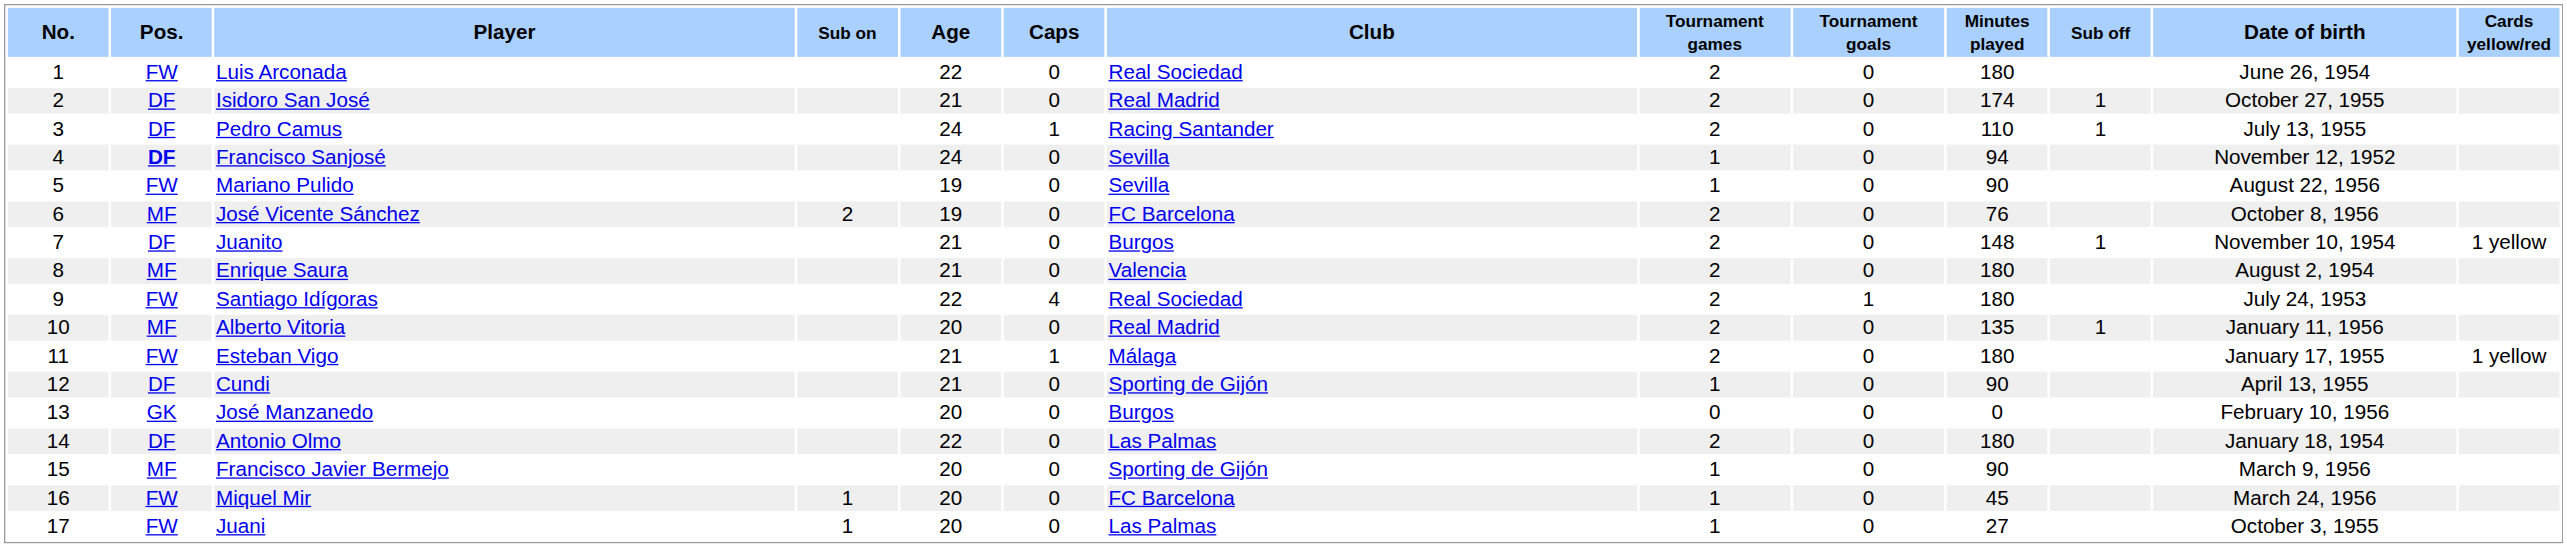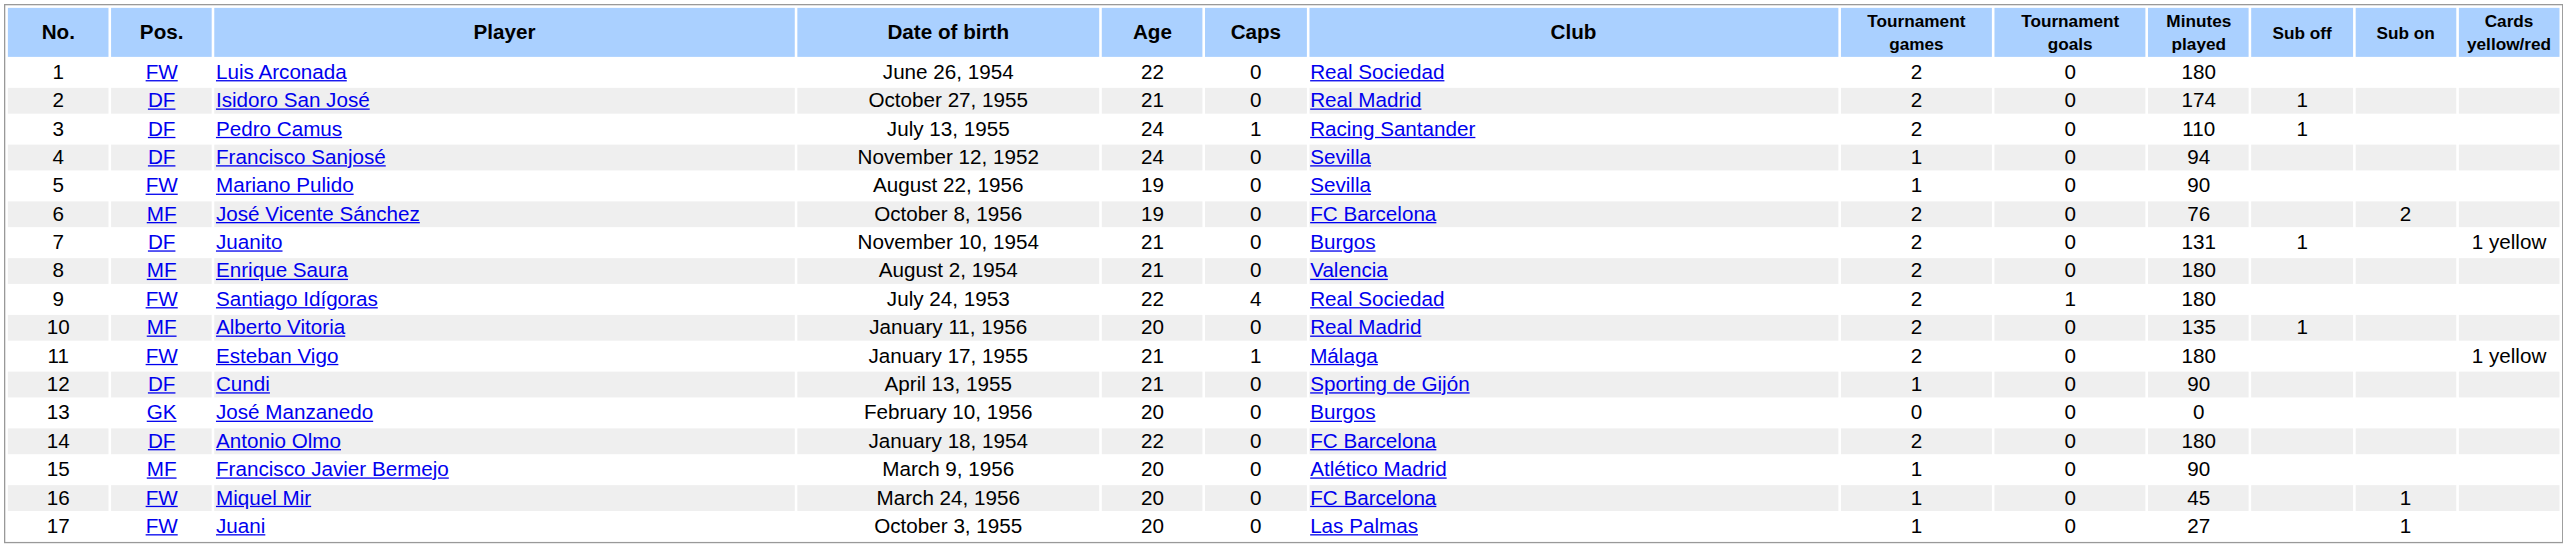 <table border="0" width="100%" style="border: 1px solid #999; background-color:#FFFFFF; text-align:center">
 <tr align="center" bgcolor="#AAD0FF">
 <th width=4%>No.</th>
 <th width=4%>Pos.</th>
 <th width=23%>Player</th>
-<th width=4%><small>Sub on</small></th>
+<th width=12%>Date of birth</th>
 <th width=4%>Age</th>
 <th width=4%>Caps</th>
 <th width=21%>Club</th>
 <th width=6%><small>Tournament<br>games</small></th>
 <th width=6%><small>Tournament<br>goals</small></th>
 <th width=4%><small>Minutes<br>played</small></th>
 <th width=4%><small>Sub off</small></th>
-<th width=12%>Date of birth</th>
+<th width=4%><small>Sub on</small></th>
 <th width=4%><small>Cards<br>yellow/red</small></th>
 </tr>
 <tr>
 <td>1</td>
 <td><a href='#'>FW</a></td>
 <td align="left"><a href='#'>Luis Arconada</a></td>
-<td></td>
+<td>June 26, 1954</td>
 <td>22</td>
 <td>0</td>
 <td align="left"> <a href='#'>Real Sociedad</a></td>
 <td>2</td>
 <td>0</td>
 <td>180</td>
 <td></td>
-<td>June 26, 1954</td>
+<td></td>
 <td></td>
 </tr>
 <tr bgcolor="#EFEFEF">
 <td>2</td>
 <td><a href='#'>DF</a></td>
 <td align="left"><a href='#'>Isidoro San José</a></td>
-<td></td>
+<td>October 27, 1955</td>
 <td>21</td>
 <td>0</td>
 <td align="left"> <a href='#'>Real Madrid</a></td>
 <td>2</td>
 <td>0</td>
 <td>174</td>
 <td>1</td>
-<td>October 27, 1955</td>
+<td></td>
 <td></td>
 </tr>
 <tr>
 <td>3</td>
 <td><a href='#'>DF</a></td>
 <td align="left"><a href='#'>Pedro Camus</a></td>
-<td></td>
+<td>July 13, 1955</td>
 <td>24</td>
 <td>1</td>
 <td align="left"> <a href='#'>Racing Santander</a></td>
 <td>2</td>
 <td>0</td>
 <td>110</td>
 <td>1</td>
-<td>July 13, 1955</td>
+<td></td>
 <td></td>
 </tr>
 <tr bgcolor="#EFEFEF">
 <td>4</td>
-<td><strong><a href='#'>DF</a></strong></td>
+<td><a href='#'>DF</a></td>
 <td align="left"><a href='#'>Francisco Sanjosé</a></td>
-<td></td>
+<td>November 12, 1952</td>
 <td>24</td>
 <td>0</td>
 <td align="left"> <a href='#'>Sevilla</a></td>
 <td>1</td>
 <td>0</td>
 <td>94</td>
 <td></td>
-<td>November 12, 1952</td>
+<td></td>
 <td></td>
 </tr>
 <tr>
 <td>5</td>
 <td><a href='#'>FW</a></td>
 <td align="left"><a href='#'>Mariano Pulido</a></td>
-<td></td>
+<td>August 22, 1956</td>
 <td>19</td>
 <td>0</td>
 <td align="left"> <a href='#'>Sevilla</a></td>
 <td>1</td>
 <td>0</td>
 <td>90</td>
 <td></td>
-<td>August 22, 1956</td>
+<td></td>
 <td></td>
 </tr>
 <tr bgcolor="#EFEFEF">
 <td>6</td>
 <td><a href='#'>MF</a></td>
 <td align="left"><a href='#'>José Vicente Sánchez</a></td>
-<td>2</td>
+<td>October 8, 1956</td>
 <td>19</td>
 <td>0</td>
 <td align="left"> <a href='#'>FC Barcelona</a></td>
 <td>2</td>
 <td>0</td>
 <td>76</td>
 <td></td>
-<td>October 8, 1956</td>
+<td>2</td>
 <td></td>
 </tr>
 <tr>
 <td>7</td>
 <td><a href='#'>DF</a></td>
 <td align="left"><a href='#'>Juanito</a></td>
-<td></td>
+<td>November 10, 1954</td>
 <td>21</td>
 <td>0</td>
 <td align="left"> <a href='#'>Burgos</a></td>
 <td>2</td>
 <td>0</td>
-<td>148</td>
+<td>131</td>
 <td>1</td>
-<td>November 10, 1954</td>
+<td></td>
 <td>1 yellow</td>
 </tr>
 <tr bgcolor="#EFEFEF">
 <td>8</td>
 <td><a href='#'>MF</a></td>
 <td align="left"><a href='#'>Enrique Saura</a></td>
-<td></td>
+<td>August 2, 1954</td>
 <td>21</td>
 <td>0</td>
 <td align="left"> <a href='#'>Valencia</a></td>
 <td>2</td>
 <td>0</td>
 <td>180</td>
 <td></td>
-<td>August 2, 1954</td>
+<td></td>
 <td></td>
 </tr>
 <tr>
 <td>9</td>
 <td><a href='#'>FW</a></td>
 <td align="left"><a href='#'>Santiago Idígoras</a></td>
-<td></td>
+<td>July 24, 1953</td>
 <td>22</td>
 <td>4</td>
 <td align="left"> <a href='#'>Real Sociedad</a></td>
 <td>2</td>
 <td>1</td>
 <td>180</td>
 <td></td>
-<td>July 24, 1953</td>
+<td></td>
 <td></td>
 </tr>
 <tr bgcolor="#EFEFEF">
 <td>10</td>
 <td><a href='#'>MF</a></td>
 <td align="left"><a href='#'>Alberto Vitoria</a></td>
-<td></td>
+<td>January 11, 1956</td>
 <td>20</td>
 <td>0</td>
 <td align="left"> <a href='#'>Real Madrid</a></td>
 <td>2</td>
 <td>0</td>
 <td>135</td>
 <td>1</td>
-<td>January 11, 1956</td>
+<td></td>
 <td></td>
 </tr>
 <tr>
 <td>11</td>
 <td><a href='#'>FW</a></td>
 <td align="left"><a href='#'>Esteban Vigo</a></td>
-<td></td>
+<td>January 17, 1955</td>
 <td>21</td>
 <td>1</td>
 <td align="left"> <a href='#'>Málaga</a></td>
 <td>2</td>
 <td>0</td>
 <td>180</td>
 <td></td>
-<td>January 17, 1955</td>
+<td></td>
 <td>1 yellow</td>
 </tr>
 <tr bgcolor="#EFEFEF">
 <td>12</td>
 <td><a href='#'>DF</a></td>
 <td align="left"><a href='#'>Cundi</a></td>
-<td></td>
+<td>April 13, 1955</td>
 <td>21</td>
 <td>0</td>
 <td align="left"> <a href='#'>Sporting de Gijón</a></td>
 <td>1</td>
 <td>0</td>
 <td>90</td>
 <td></td>
-<td>April 13, 1955</td>
+<td></td>
 <td></td>
 </tr>
 <tr>
 <td>13</td>
 <td><a href='#'>GK</a></td>
 <td align="left"><a href='#'>José Manzanedo</a></td>
-<td></td>
+<td>February 10, 1956</td>
 <td>20</td>
 <td>0</td>
 <td align="left"> <a href='#'>Burgos</a></td>
 <td>0</td>
 <td>0</td>
 <td>0</td>
 <td></td>
-<td>February 10, 1956</td>
+<td></td>
 <td></td>
 </tr>
 <tr bgcolor="#EFEFEF">
 <td>14</td>
 <td><a href='#'>DF</a></td>
 <td align="left"><a href='#'>Antonio Olmo</a></td>
-<td></td>
+<td>January 18, 1954</td>
 <td>22</td>
 <td>0</td>
-<td align="left"> <a href='#'>Las Palmas</a></td>
+<td align="left"> <a href='#'>FC Barcelona</a></td>
 <td>2</td>
 <td>0</td>
 <td>180</td>
 <td></td>
-<td>January 18, 1954</td>
+<td></td>
 <td></td>
 </tr>
 <tr>
 <td>15</td>
 <td><a href='#'>MF</a></td>
 <td align="left"><a href='#'>Francisco Javier Bermejo</a></td>
-<td></td>
+<td>March 9, 1956</td>
 <td>20</td>
 <td>0</td>
-<td align="left"> <a href='#'>Sporting de Gijón</a></td>
+<td align="left"> <a href='#'>Atlético Madrid</a></td>
 <td>1</td>
 <td>0</td>
 <td>90</td>
 <td></td>
-<td>March 9, 1956</td>
+<td></td>
 <td></td>
 </tr>
 <tr bgcolor="#EFEFEF">
 <td>16</td>
 <td><a href='#'>FW</a></td>
 <td align="left"><a href='#'>Miquel Mir</a></td>
-<td>1</td>
+<td>March 24, 1956</td>
 <td>20</td>
 <td>0</td>
 <td align="left"> <a href='#'>FC Barcelona</a></td>
 <td>1</td>
 <td>0</td>
 <td>45</td>
 <td></td>
-<td>March 24, 1956</td>
+<td>1</td>
 <td></td>
 </tr>
 <tr>
 <td>17</td>
 <td><a href='#'>FW</a></td>
 <td align="left"><a href='#'>Juani</a></td>
-<td>1</td>
+<td>October 3, 1955</td>
 <td>20</td>
 <td>0</td>
 <td align="left"> <a href='#'>Las Palmas</a></td>
 <td>1</td>
 <td>0</td>
 <td>27</td>
 <td></td>
-<td>October 3, 1955</td>
+<td>1</td>
 <td></td>
 </tr>
 </table>
